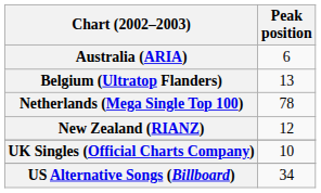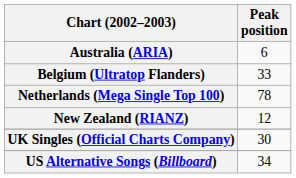 <table class="wikitable sortable plainrowheaders">
 <tr>
 <th>Chart (2002–2003)</th>
 <th>Peak<br>position</th>
 </tr>
 <tr>
 <th scope="row">Australia (<a href='#'>ARIA</a>)</th>
 <td align="center">6</td>
 </tr>
 <tr>
 <th scope="row">Belgium (<a href='#'>Ultratop</a> Flanders)</th>
-<td align="center">13</td>
+<td align="center">33</td>
 </tr>
 <tr>
 <th scope="row">Netherlands (<a href='#'>Mega Single Top 100</a>)</th>
 <td align="center">78</td>
 </tr>
 <tr>
 <th scope="row">New Zealand (<a href='#'>RIANZ</a>)</th>
 <td align="center">12</td>
 </tr>
 <tr>
 </tr>
 <tr>
 <th scope="row">UK Singles (<a href='#'>Official Charts Company</a>)</th>
-<td align="center">10</td>
+<td align="center">30</td>
 </tr>
 <tr>
 </tr>
 <tr>
 <th scope="row">US <a href='#'>Alternative Songs</a> (<em><a href='#'>Billboard</a></em>)</th>
 <td align="center">34</td>
 </tr>
 </table>
